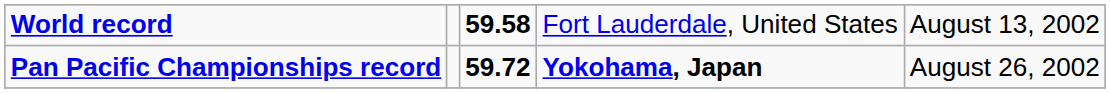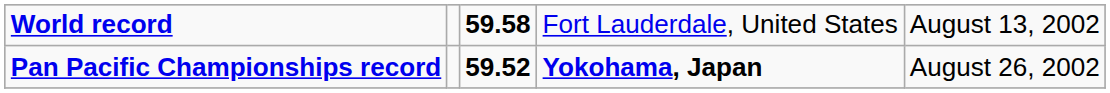 <table class="wikitable">
 <tr>
 <td><strong><a href='#'>World record</a></strong></td>
 <td></td>
 <td><strong>59.58</strong></td>
 <td><a href='#'>Fort Lauderdale</a>, United States</td>
 <td>August 13, 2002</td>
 </tr>
 <tr>
 <td><strong><a href='#'>Pan Pacific Championships record</a></strong></td>
 <td></td>
-<td><strong>59.72</strong></td>
+<td><strong>59.52</strong></td>
 <td><strong><a href='#'>Yokohama</a>, Japan</strong></td>
 <td>August 26, 2002</td>
 </tr>
 </table>
